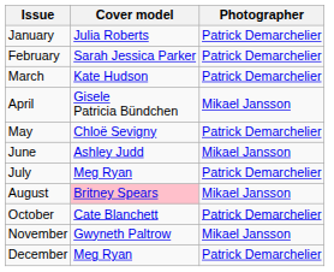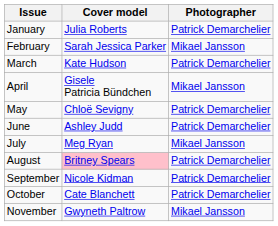 <table class="sortable wikitable">
 <tr>
 <th>Issue</th>
 <th>Cover model</th>
 <th>Photographer</th>
 </tr>
 <tr>
 <td>January</td>
 <td><a href='#'>Julia Roberts</a></td>
 <td><a href='#'>Patrick Demarchelier</a></td>
 </tr>
 <tr>
 <td>February</td>
 <td><a href='#'>Sarah Jessica Parker</a></td>
-<td><a href='#'>Patrick Demarchelier</a></td>
+<td><a href='#'>Mikael Jansson</a></td>
 </tr>
 <tr>
 <td>March</td>
 <td><a href='#'>Kate Hudson</a></td>
 <td><a href='#'>Patrick Demarchelier</a></td>
 </tr>
 <tr>
 <td>April</td>
 <td><a href='#'>Gisele</a><br>Patricia Bündchen</td>
 <td><a href='#'>Mikael Jansson</a></td>
 </tr>
 <tr>
 <td>May</td>
 <td><a href='#'>Chloë Sevigny</a></td>
 <td><a href='#'>Patrick Demarchelier</a></td>
 </tr>
 <tr>
 <td>June</td>
 <td><a href='#'>Ashley Judd</a></td>
-<td><a href='#'>Mikael Jansson</a></td>
+<td><a href='#'>Patrick Demarchelier</a></td>
 </tr>
 <tr>
 <td>July</td>
 <td><a href='#'>Meg Ryan</a></td>
-<td><a href='#'>Patrick Demarchelier</a></td>
+<td><a href='#'>Mikael Jansson</a></td>
 </tr>
 <tr>
 <td>August</td>
 <td style="background: pink;"><a href='#'>Britney Spears</a></td>
-<td><a href='#'>Mikael Jansson</a></td>
+<td><a href='#'>Patrick Demarchelier</a></td>
+</tr>
+<tr>
+<td>September</td>
+<td><a href='#'>Nicole Kidman</a></td>
+<td><a href='#'>Patrick Demarchelier</a></td>
 </tr>
 <tr>
 <td>October</td>
 <td><a href='#'>Cate Blanchett</a></td>
 <td><a href='#'>Patrick Demarchelier</a></td>
 </tr>
 <tr>
 <td>November</td>
 <td><a href='#'>Gwyneth Paltrow</a></td>
 <td><a href='#'>Mikael Jansson</a></td>
 </tr>
-<tr>
-<td>December</td>
-<td><a href='#'>Meg Ryan</a></td>
-<td><a href='#'>Patrick Demarchelier</a></td>
-</tr>
 </table>
